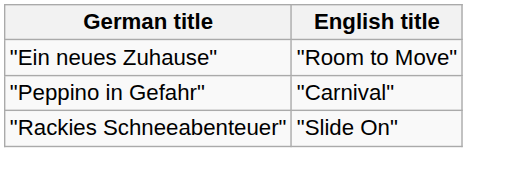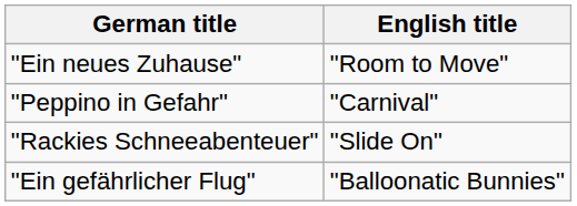 <table class="wikitable" border="1">
 <tr>
 <th>German title</th>
 <th>English title</th>
 </tr>
 <tr>
 <td>"Ein neues Zuhause"</td>
 <td>"Room to Move"</td>
 </tr>
 <tr>
 <td>"Peppino in Gefahr"</td>
 <td>"Carnival"</td>
 </tr>
 <tr>
 <td>"Rackies Schneeabenteuer"</td>
 <td>"Slide On"</td>
 </tr>
+<tr>
+<td>"Ein gefährlicher Flug"</td>
+<td>"Balloonatic Bunnies"</td>
+</tr>
 </table>
